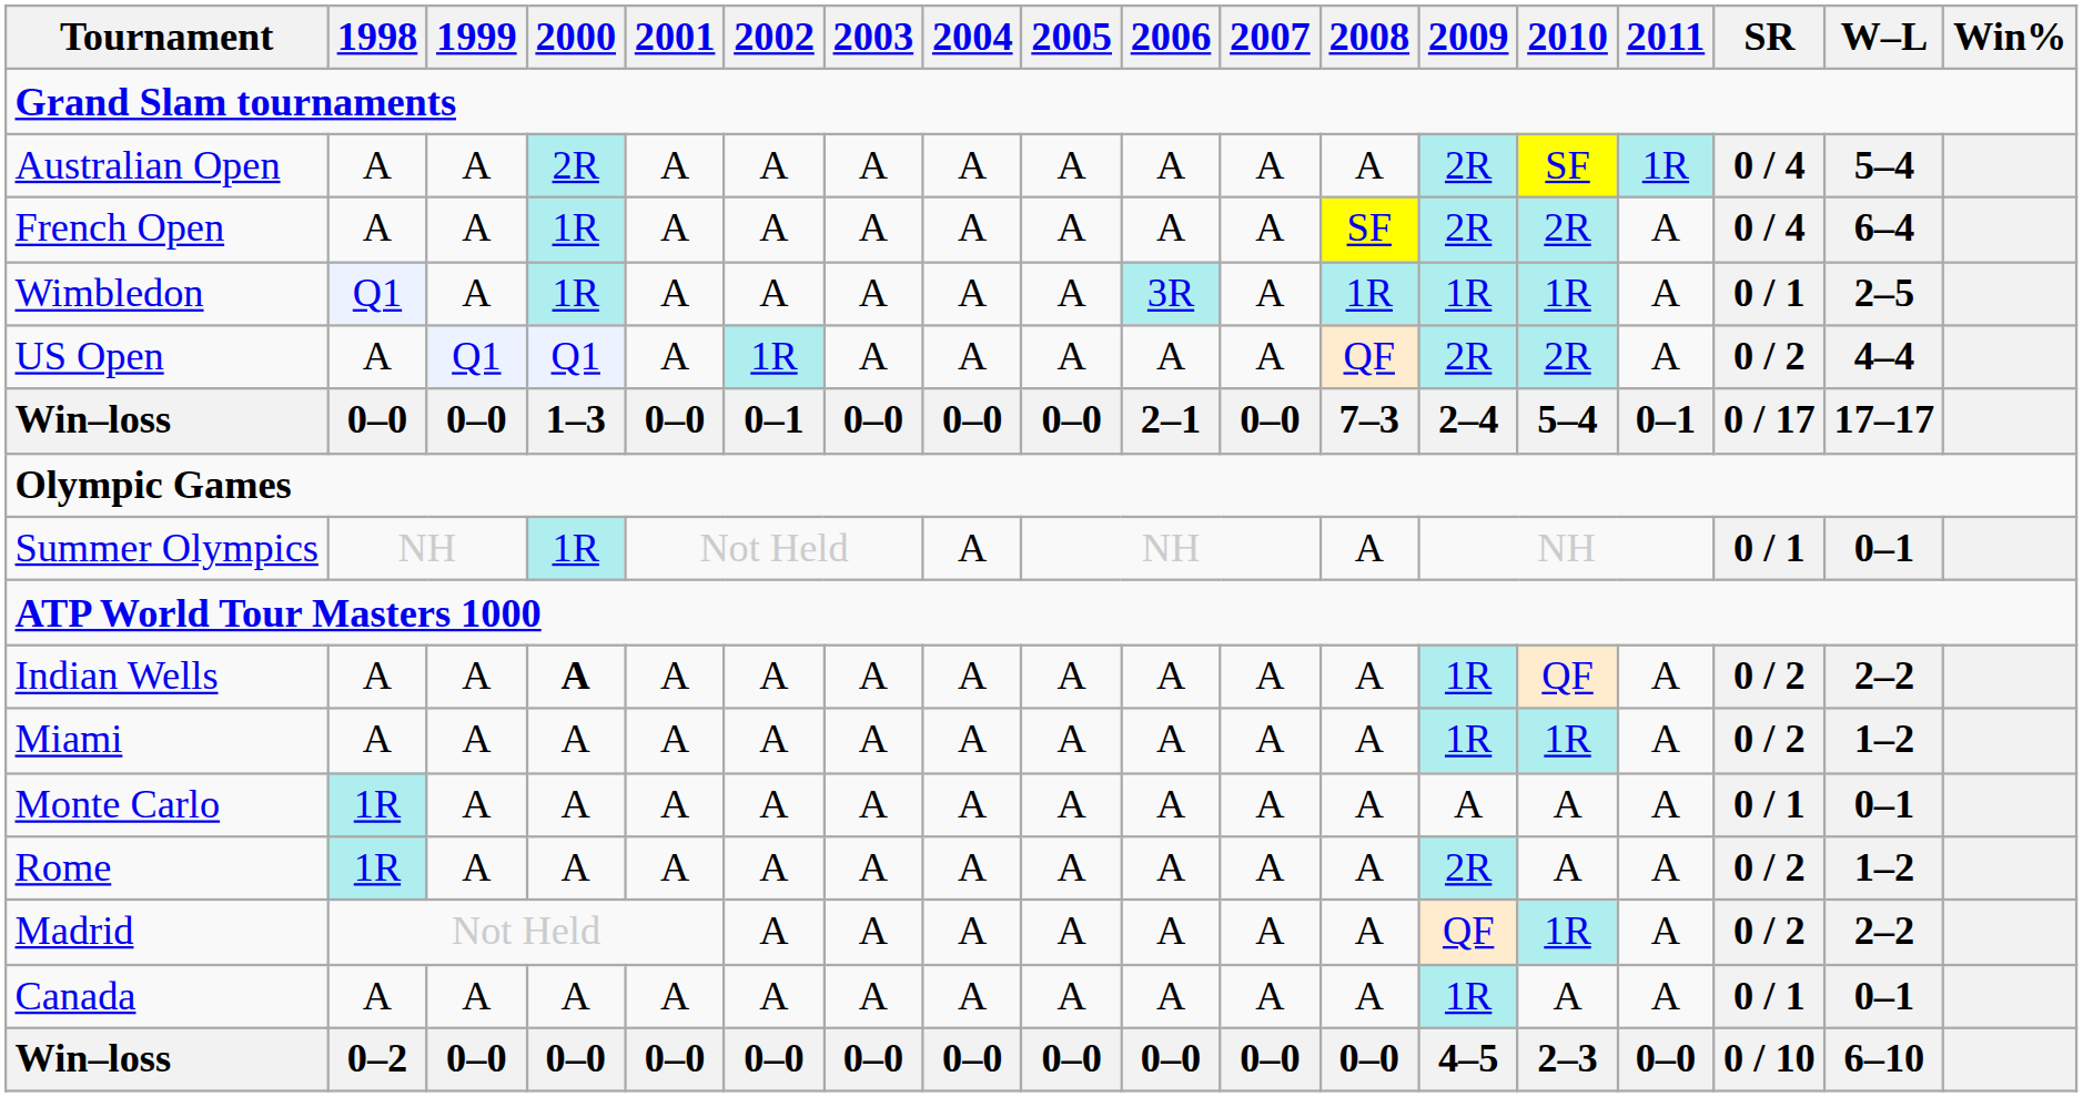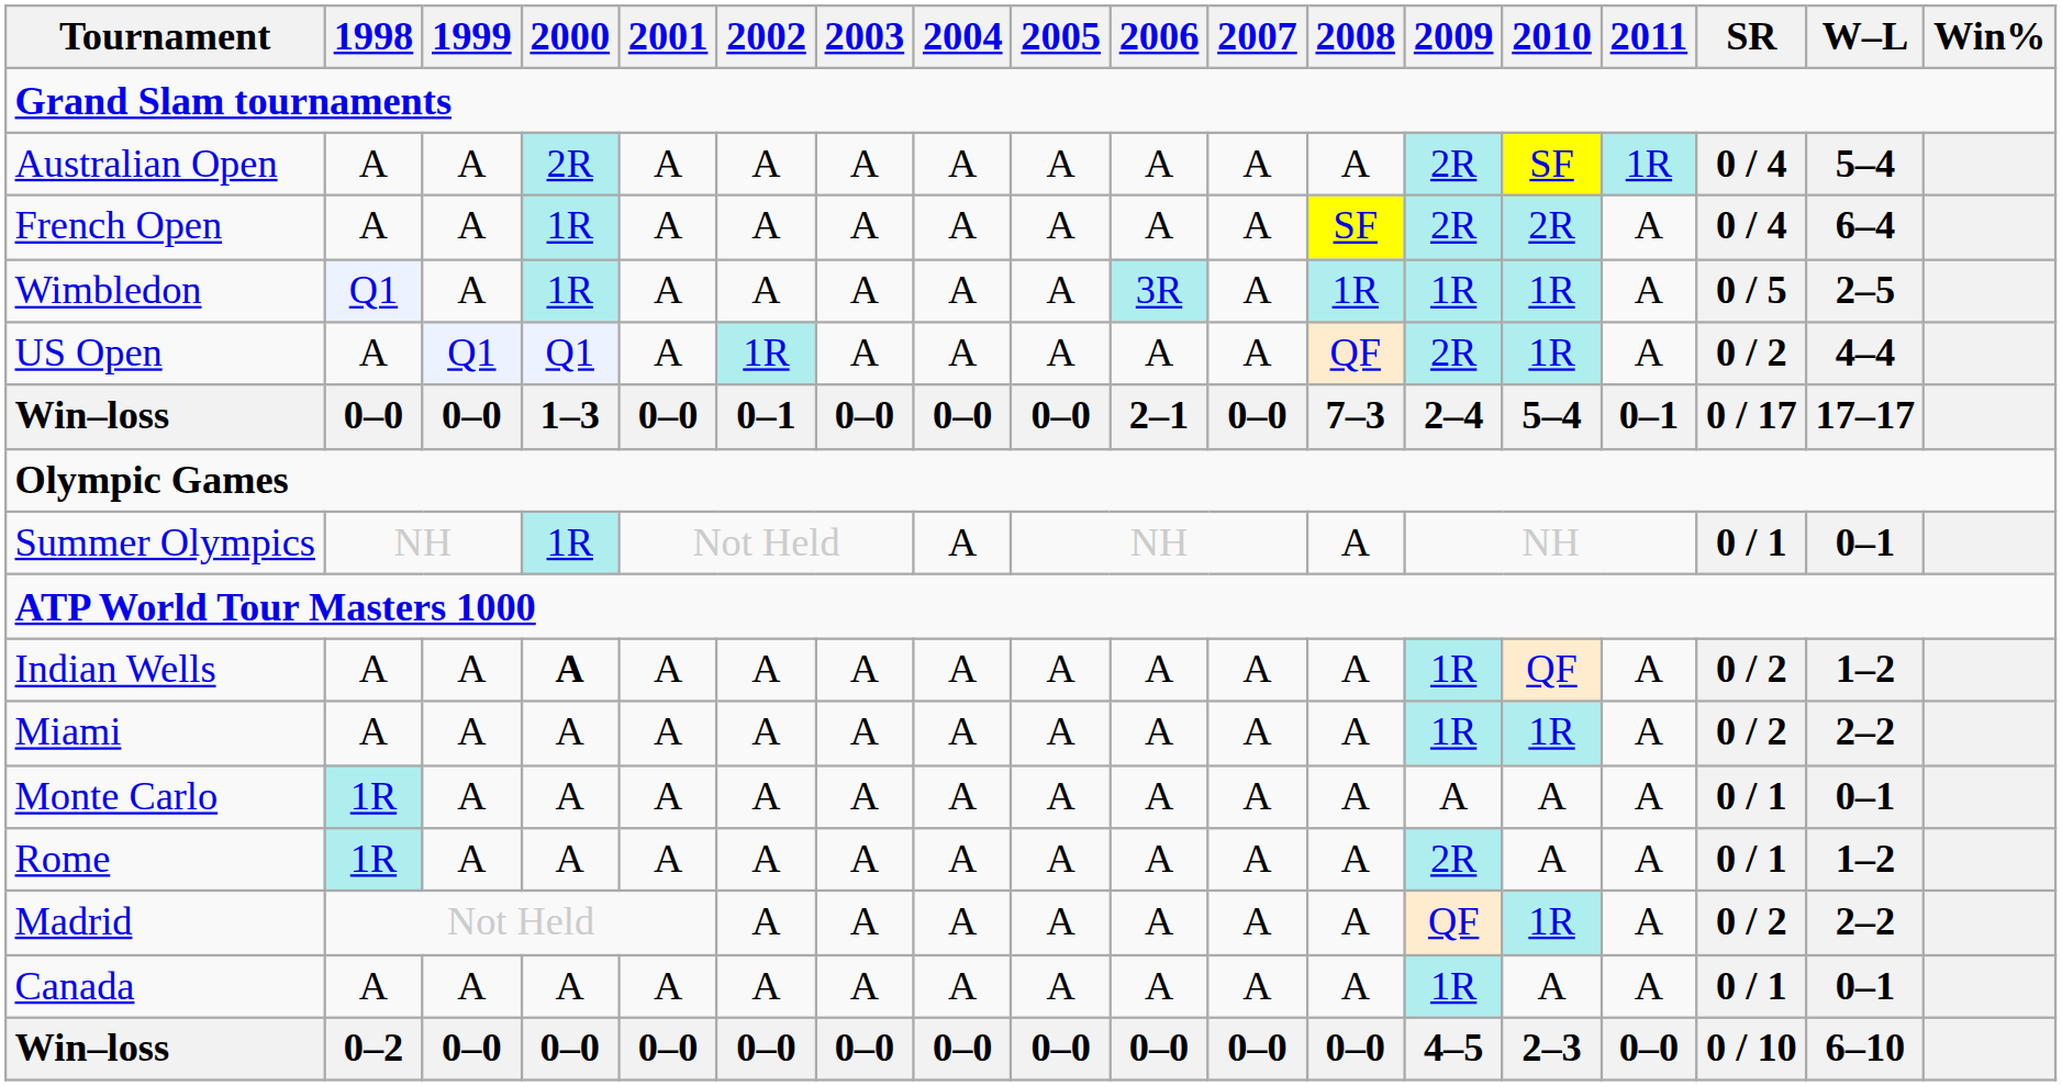 <table class=wikitable style=text-align:center>
 <tr>
 <th>Tournament</th>
 <th><a href='#'>1998</a></th>
 <th><a href='#'>1999</a></th>
 <th><a href='#'>2000</a></th>
 <th><a href='#'>2001</a></th>
 <th><a href='#'>2002</a></th>
 <th><a href='#'>2003</a></th>
 <th><a href='#'>2004</a></th>
 <th><a href='#'>2005</a></th>
 <th><a href='#'>2006</a></th>
 <th><a href='#'>2007</a></th>
 <th><a href='#'>2008</a></th>
 <th><a href='#'>2009</a></th>
 <th><a href='#'>2010</a></th>
 <th><a href='#'>2011</a></th>
 <th>SR</th>
 <th>W–L</th>
 <th>Win%</th>
 </tr>
 <tr>
 <td colspan=25 style=text-align:left><a href='#'><strong>Grand Slam tournaments</strong></a></td>
 </tr>
 <tr>
 <td align=left><a href='#'>Australian Open</a></td>
 <td>A</td>
 <td>A</td>
 <td bgcolor=afeeee><a href='#'>2R</a></td>
 <td>A</td>
 <td>A</td>
 <td>A</td>
 <td>A</td>
 <td>A</td>
 <td>A</td>
 <td>A</td>
 <td>A</td>
 <td bgcolor=afeeee><a href='#'>2R</a></td>
 <td bgcolor=yellow><a href='#'>SF</a></td>
 <td bgcolor=afeeee><a href='#'>1R</a></td>
 <th>0 / 4</th>
 <th>5–4</th>
 <th></th>
 </tr>
 <tr>
 <td align=left><a href='#'>French Open</a></td>
 <td>A</td>
 <td>A</td>
 <td bgcolor=afeeee><a href='#'>1R</a></td>
 <td>A</td>
 <td>A</td>
 <td>A</td>
 <td>A</td>
 <td>A</td>
 <td>A</td>
 <td>A</td>
 <td bgcolor=yellow><a href='#'>SF</a></td>
 <td bgcolor=afeeee><a href='#'>2R</a></td>
 <td bgcolor=afeeee><a href='#'>2R</a></td>
 <td>A</td>
 <th>0 / 4</th>
 <th>6–4</th>
 <th></th>
 </tr>
 <tr>
 <td align=left><a href='#'>Wimbledon</a></td>
 <td bgcolor=ecf2ff><a href='#'>Q1</a></td>
 <td>A</td>
 <td bgcolor=afeeee><a href='#'>1R</a></td>
 <td>A</td>
 <td>A</td>
 <td>A</td>
 <td>A</td>
 <td>A</td>
 <td bgcolor=afeeee><a href='#'>3R</a></td>
 <td>A</td>
 <td bgcolor=afeeee><a href='#'>1R</a></td>
 <td bgcolor=afeeee><a href='#'>1R</a></td>
 <td bgcolor=afeeee><a href='#'>1R</a></td>
 <td>A</td>
-<th>0 / 1</th>
+<th>0 / 5</th>
 <th>2–5</th>
 <th></th>
 </tr>
 <tr>
 <td align=left><a href='#'>US Open</a></td>
 <td>A</td>
 <td bgcolor=ecf2ff><a href='#'>Q1</a></td>
 <td bgcolor=ecf2ff><a href='#'>Q1</a></td>
 <td>A</td>
 <td bgcolor=afeeee><a href='#'>1R</a></td>
 <td>A</td>
 <td>A</td>
 <td>A</td>
 <td>A</td>
 <td>A</td>
 <td bgcolor=ffebcd><a href='#'>QF</a></td>
 <td bgcolor=afeeee><a href='#'>2R</a></td>
-<td bgcolor=afeeee><a href='#'>2R</a></td>
+<td bgcolor=afeeee><a href='#'>1R</a></td>
 <td>A</td>
 <th>0 / 2</th>
 <th>4–4</th>
 <th></th>
 </tr>
 <tr>
 <th style=text-align:left>Win–loss</th>
 <th>0–0</th>
 <th>0–0</th>
 <th>1–3</th>
 <th>0–0</th>
 <th>0–1</th>
 <th>0–0</th>
 <th>0–0</th>
 <th>0–0</th>
 <th>2–1</th>
 <th>0–0</th>
 <th>7–3</th>
 <th>2–4</th>
 <th>5–4</th>
 <th>0–1</th>
 <th>0 / 17</th>
 <th>17–17</th>
 <th></th>
 </tr>
 <tr>
 <td colspan=22 align=left><strong>Olympic Games</strong></td>
 </tr>
 <tr>
 <td align=left><a href='#'>Summer Olympics</a></td>
 <td colspan=2 style=color:#cccccc>NH</td>
 <td style=background:#afeeee><a href='#'>1R</a></td>
 <td colspan=3 style=color:#cccccc>Not Held</td>
 <td>A</td>
 <td colspan=3 style=color:#cccccc>NH</td>
 <td>A</td>
 <td colspan=3 style=color:#cccccc>NH</td>
 <th>0 / 1</th>
 <th>0–1</th>
 <th></th>
 </tr>
 <tr>
 <td colspan=18 align=left><strong><a href='#'>ATP World Tour Masters 1000</a></strong></td>
 </tr>
 <tr>
 <td align=left><a href='#'>Indian Wells</a></td>
 <td>A</td>
 <td>A</td>
 <td><strong>A</strong></td>
 <td>A</td>
 <td>A</td>
 <td>A</td>
 <td>A</td>
 <td>A</td>
 <td>A</td>
 <td>A</td>
 <td>A</td>
 <td bgcolor=afeeee><a href='#'>1R</a></td>
 <td bgcolor=ffebcd><a href='#'>QF</a></td>
 <td>A</td>
 <th>0 / 2</th>
-<th>2–2</th>
+<th>1–2</th>
 <th></th>
 </tr>
 <tr>
 <td align=left><a href='#'>Miami</a></td>
 <td>A</td>
 <td>A</td>
 <td>A</td>
 <td>A</td>
 <td>A</td>
 <td>A</td>
 <td>A</td>
 <td>A</td>
 <td>A</td>
 <td>A</td>
 <td>A</td>
 <td bgcolor=afeeee><a href='#'>1R</a></td>
 <td bgcolor=afeeee><a href='#'>1R</a></td>
 <td>A</td>
 <th>0 / 2</th>
-<th>1–2</th>
+<th>2–2</th>
 <th></th>
 </tr>
 <tr>
 <td align=left><a href='#'>Monte Carlo</a></td>
 <td bgcolor=afeeee><a href='#'>1R</a></td>
 <td>A</td>
 <td>A</td>
 <td>A</td>
 <td>A</td>
 <td>A</td>
 <td>A</td>
 <td>A</td>
 <td>A</td>
 <td>A</td>
 <td>A</td>
 <td>A</td>
 <td>A</td>
 <td>A</td>
 <th>0 / 1</th>
 <th>0–1</th>
 <th></th>
 </tr>
 <tr>
 <td align=left><a href='#'>Rome</a></td>
 <td bgcolor=afeeee><a href='#'>1R</a></td>
 <td>A</td>
 <td>A</td>
 <td>A</td>
 <td>A</td>
 <td>A</td>
 <td>A</td>
 <td>A</td>
 <td>A</td>
 <td>A</td>
 <td>A</td>
 <td bgcolor=afeeee><a href='#'>2R</a></td>
 <td>A</td>
 <td>A</td>
-<th>0 / 2</th>
+<th>0 / 1</th>
 <th>1–2</th>
 <th></th>
 </tr>
 <tr>
 <td align=left><a href='#'>Madrid</a></td>
 <td align="center" colspan="4" style="color:#cccccc;">Not Held</td>
 <td>A</td>
 <td>A</td>
 <td>A</td>
 <td>A</td>
 <td>A</td>
 <td>A</td>
 <td>A</td>
 <td bgcolor=ffebcd><a href='#'>QF</a></td>
 <td bgcolor=afeeee><a href='#'>1R</a></td>
 <td>A</td>
 <th>0 / 2</th>
 <th>2–2</th>
 <th></th>
 </tr>
 <tr>
 <td align=left><a href='#'>Canada</a></td>
 <td>A</td>
 <td>A</td>
 <td>A</td>
 <td>A</td>
 <td>A</td>
 <td>A</td>
 <td>A</td>
 <td>A</td>
 <td>A</td>
 <td>A</td>
 <td>A</td>
 <td bgcolor=afeeee><a href='#'>1R</a></td>
 <td>A</td>
 <td>A</td>
 <th>0 / 1</th>
 <th>0–1</th>
 <th></th>
 </tr>
 <tr>
 <th style=text-align:left>Win–loss</th>
 <th>0–2</th>
 <th>0–0</th>
 <th>0–0</th>
 <th>0–0</th>
 <th>0–0</th>
 <th>0–0</th>
 <th>0–0</th>
 <th>0–0</th>
 <th>0–0</th>
 <th>0–0</th>
 <th>0–0</th>
 <th>4–5</th>
 <th>2–3</th>
 <th>0–0</th>
 <th>0 / 10</th>
 <th>6–10</th>
 <th></th>
 </tr>
 </table>
